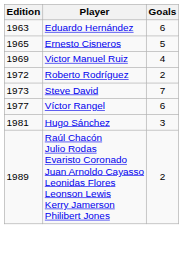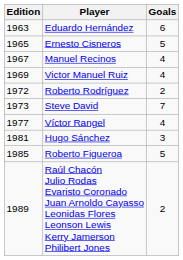 <table class="wikitable">
 <tr>
 <th>Edition</th>
 <th>Player</th>
 <th>Goals</th>
 </tr>
 <tr>
 <td>1963</td>
 <td> <a href='#'>Eduardo Hernández</a></td>
 <td align=center>6</td>
 </tr>
 <tr>
 <td>1965</td>
 <td> <a href='#'>Ernesto Cisneros</a></td>
 <td align=center>5</td>
+</tr>
+<tr>
+<td>1967</td>
+<td> <a href='#'>Manuel Recinos</a></td>
+<td align=center>4</td>
 </tr>
 <tr>
 <td>1969</td>
 <td> <a href='#'>Victor Manuel Ruiz</a></td>
 <td align=center>4</td>
 </tr>
 <tr>
 <td>1972</td>
 <td> <a href='#'>Roberto Rodríguez</a></td>
 <td align=center>2</td>
 </tr>
 <tr>
 <td>1973</td>
 <td> <a href='#'>Steve David</a></td>
 <td align=center>7</td>
 </tr>
 <tr>
 <td>1977</td>
 <td> <a href='#'>Víctor Rangel</a></td>
-<td align=center>6</td>
+<td align=center>4</td>
 </tr>
 <tr>
 <td>1981</td>
 <td> <a href='#'>Hugo Sánchez</a></td>
 <td align=center>3</td>
 </tr>
 <tr>
+<td>1985</td>
+<td> <a href='#'>Roberto Figueroa</a></td>
+<td align=center>5</td>
+</tr>
+<tr>
 <td>1989</td>
 <td> <a href='#'>Raúl Chacón</a> <br> <a href='#'>Julio Rodas</a> <br> <a href='#'>Evaristo Coronado</a> <br> <a href='#'>Juan Arnoldo Cayasso</a> <br> <a href='#'>Leonidas Flores</a> <br> <a href='#'>Leonson Lewis</a> <br> <a href='#'>Kerry Jamerson</a> <br> <a href='#'>Philibert Jones</a></td>
 <td align=center>2</td>
 </tr>
 </table>
